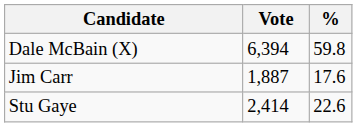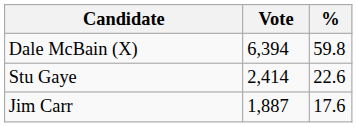 <table class="wikitable">
 <tr>
 <th bgcolor="#DDDDFF" width="200px">Candidate</th>
 <th bgcolor="#DDDDFF" width="50px">Vote</th>
 <th bgcolor="#DDDDFF" width="30px">%</th>
 </tr>
 <tr>
 <td>Dale McBain (X)</td>
 <td>6,394</td>
 <td>59.8</td>
 </tr>
 <tr>
+<td>Stu Gaye</td>
+<td>2,414</td>
+<td>22.6</td>
+</tr>
+<tr>
 <td>Jim Carr</td>
 <td>1,887</td>
 <td>17.6</td>
 </tr>
-<tr>
-<td>Stu Gaye</td>
-<td>2,414</td>
-<td>22.6</td>
-</tr>
 </table>
